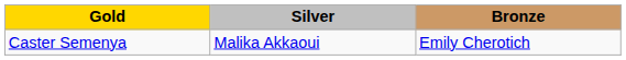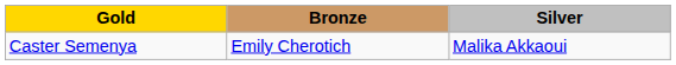 <table class="wikitable" style="text-align:left">
 <tr align="center">
 <td width=200 bgcolor=gold><strong>Gold</strong></td>
+<td width=200 bgcolor=CC9966><strong>Bronze</strong></td>
 <td width=200 bgcolor=silver><strong>Silver</strong></td>
-<td width=200 bgcolor=CC9966><strong>Bronze</strong></td>
 </tr>
 <tr>
 <td><a href='#'>Caster Semenya</a><br><em></em></td>
+<td><a href='#'>Emily Cherotich</a><br><em></em></td>
 <td><a href='#'>Malika Akkaoui</a><br><em></em></td>
-<td><a href='#'>Emily Cherotich</a><br><em></em></td>
 </tr>
 </table>
